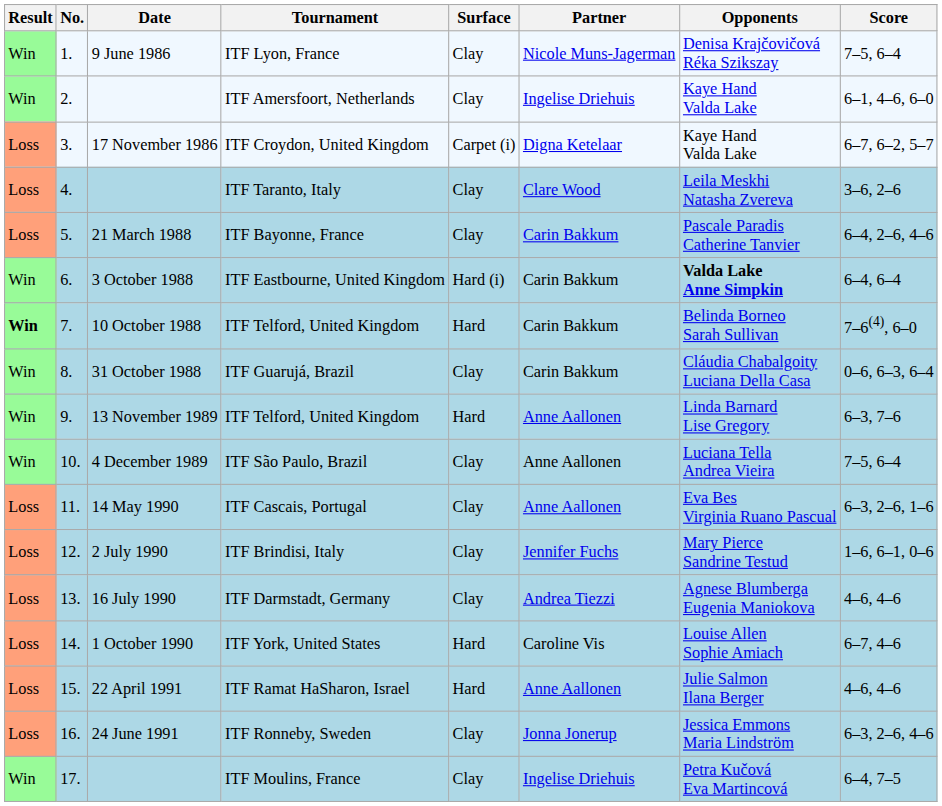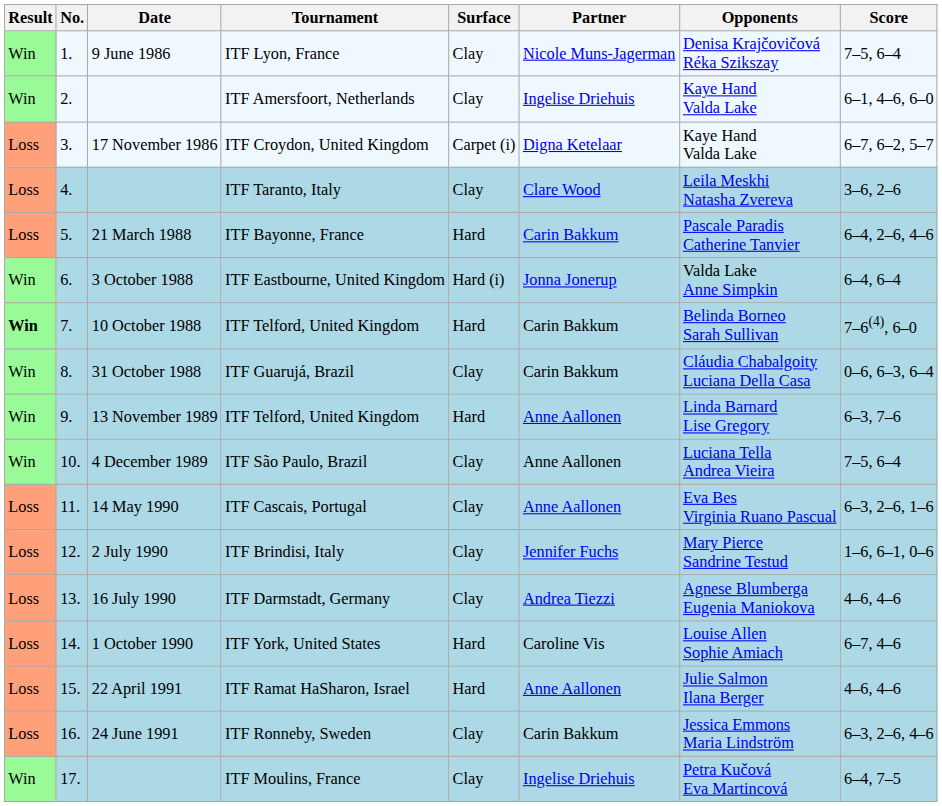 <table class="sortable wikitable" style="font-size:97%;">
 <tr>
 <th>Result</th>
 <th>No.</th>
 <th>Date</th>
 <th>Tournament</th>
 <th>Surface</th>
 <th>Partner</th>
 <th>Opponents</th>
 <th>Score</th>
 </tr>
 <tr style="background:#f0f8ff;">
 <td style="background:#98fb98;">Win</td>
 <td>1.</td>
 <td>9 June 1986</td>
 <td>ITF Lyon, France</td>
 <td>Clay</td>
 <td> <a href='#'>Nicole Muns-Jagerman</a></td>
 <td> <a href='#'>Denisa Krajčovičová</a> <br>  <a href='#'>Réka Szikszay</a></td>
 <td>7–5, 6–4</td>
 </tr>
 <tr style="background:#f0f8ff;">
 <td style="background:#98fb98;">Win</td>
 <td>2.</td>
 <td></td>
 <td>ITF Amersfoort, Netherlands</td>
 <td>Clay</td>
 <td> <a href='#'>Ingelise Driehuis</a></td>
 <td> <a href='#'>Kaye Hand</a> <br>  <a href='#'>Valda Lake</a></td>
 <td>6–1, 4–6, 6–0</td>
 </tr>
 <tr style="background:#f0f8ff;">
 <td style="background:#ffa07a;">Loss</td>
 <td>3.</td>
 <td>17 November 1986</td>
 <td>ITF Croydon, United Kingdom</td>
 <td>Carpet (i)</td>
 <td> <a href='#'>Digna Ketelaar</a></td>
 <td> Kaye Hand <br>  Valda Lake</td>
 <td>6–7, 6–2, 5–7</td>
 </tr>
 <tr style="background:lightblue;">
 <td style="background:#ffa07a;">Loss</td>
 <td>4.</td>
 <td></td>
 <td>ITF Taranto, Italy</td>
 <td>Clay</td>
 <td> <a href='#'>Clare Wood</a></td>
 <td> <a href='#'>Leila Meskhi</a> <br>  <a href='#'>Natasha Zvereva</a></td>
 <td>3–6, 2–6</td>
 </tr>
 <tr style="background:lightblue;">
 <td style="background:#ffa07a;">Loss</td>
 <td>5.</td>
 <td>21 March 1988</td>
 <td>ITF Bayonne, France</td>
-<td>Clay</td>
+<td>Hard</td>
 <td> <a href='#'>Carin Bakkum</a></td>
 <td> <a href='#'>Pascale Paradis</a> <br>  <a href='#'>Catherine Tanvier</a></td>
 <td>6–4, 2–6, 4–6</td>
 </tr>
 <tr style="background:lightblue;">
 <td style="background:#98fb98;">Win</td>
 <td>6.</td>
 <td>3 October 1988</td>
 <td>ITF Eastbourne, United Kingdom</td>
 <td>Hard (i)</td>
-<td> Carin Bakkum</td>
-<td><strong> Valda Lake <br>  <a href='#'>Anne Simpkin</a></strong></td>
+<td> <a href='#'>Jonna Jonerup</a></td>
+<td> Valda Lake <br>  <a href='#'>Anne Simpkin</a></td>
 <td>6–4, 6–4</td>
 </tr>
 <tr style="background:lightblue;">
 <td style="background:#98fb98;"><strong>Win</strong></td>
 <td>7.</td>
 <td>10 October 1988</td>
 <td>ITF Telford, United Kingdom</td>
 <td>Hard</td>
 <td> Carin Bakkum</td>
 <td> <a href='#'>Belinda Borneo</a> <br>  <a href='#'>Sarah Sullivan</a></td>
 <td>7–6<sup>(4)</sup>, 6–0</td>
 </tr>
 <tr style="background:lightblue;">
 <td style="background:#98fb98;">Win</td>
 <td>8.</td>
 <td>31 October 1988</td>
 <td>ITF Guarujá, Brazil</td>
 <td>Clay</td>
 <td> Carin Bakkum</td>
 <td> <a href='#'>Cláudia Chabalgoity</a> <br>  <a href='#'>Luciana Della Casa</a></td>
 <td>0–6, 6–3, 6–4</td>
 </tr>
 <tr style="background:lightblue;">
 <td style="background:#98fb98;">Win</td>
 <td>9.</td>
 <td>13 November 1989</td>
 <td>ITF Telford, United Kingdom</td>
 <td>Hard</td>
 <td> <a href='#'>Anne Aallonen</a></td>
 <td> <a href='#'>Linda Barnard</a> <br>  <a href='#'>Lise Gregory</a></td>
 <td>6–3, 7–6</td>
 </tr>
 <tr style="background:lightblue;">
 <td style="background:#98fb98;">Win</td>
 <td>10.</td>
 <td>4 December 1989</td>
 <td>ITF São Paulo, Brazil</td>
 <td>Clay</td>
 <td> Anne Aallonen</td>
 <td> <a href='#'>Luciana Tella</a> <br>  <a href='#'>Andrea Vieira</a></td>
 <td>7–5, 6–4</td>
 </tr>
 <tr style="background:lightblue;">
 <td style="background:#ffa07a;">Loss</td>
 <td>11.</td>
 <td>14 May 1990</td>
 <td>ITF Cascais, Portugal</td>
 <td>Clay</td>
 <td> <a href='#'>Anne Aallonen</a></td>
 <td> <a href='#'>Eva Bes</a> <br>  <a href='#'>Virginia Ruano Pascual</a></td>
 <td>6–3, 2–6, 1–6</td>
 </tr>
 <tr style="background:lightblue;">
 <td style="background:#ffa07a;">Loss</td>
 <td>12.</td>
 <td>2 July 1990</td>
 <td>ITF Brindisi, Italy</td>
 <td>Clay</td>
 <td> <a href='#'>Jennifer Fuchs</a></td>
 <td> <a href='#'>Mary Pierce</a> <br>  <a href='#'>Sandrine Testud</a></td>
 <td>1–6, 6–1, 0–6</td>
 </tr>
 <tr style="background:lightblue;">
 <td style="background:#ffa07a;">Loss</td>
 <td>13.</td>
 <td>16 July 1990</td>
 <td>ITF Darmstadt, Germany</td>
 <td>Clay</td>
 <td> <a href='#'>Andrea Tiezzi</a></td>
 <td> <a href='#'>Agnese Blumberga</a> <br>  <a href='#'>Eugenia Maniokova</a></td>
 <td>4–6, 4–6</td>
 </tr>
 <tr style="background:lightblue;">
 <td style="background:#ffa07a;">Loss</td>
 <td>14.</td>
 <td>1 October 1990</td>
 <td>ITF York, United States</td>
 <td>Hard</td>
 <td> Caroline Vis</td>
 <td> <a href='#'>Louise Allen</a> <br>  <a href='#'>Sophie Amiach</a></td>
 <td>6–7, 4–6</td>
 </tr>
 <tr style="background:lightblue;">
 <td style="background:#ffa07a;">Loss</td>
 <td>15.</td>
 <td>22 April 1991</td>
 <td>ITF Ramat HaSharon, Israel</td>
 <td>Hard</td>
 <td> <a href='#'>Anne Aallonen</a></td>
 <td> <a href='#'>Julie Salmon</a> <br>  <a href='#'>Ilana Berger</a></td>
 <td>4–6, 4–6</td>
 </tr>
 <tr style="background:lightblue;">
 <td style="background:#ffa07a;">Loss</td>
 <td>16.</td>
 <td>24 June 1991</td>
 <td>ITF Ronneby, Sweden</td>
 <td>Clay</td>
-<td> <a href='#'>Jonna Jonerup</a></td>
+<td> Carin Bakkum</td>
 <td> <a href='#'>Jessica Emmons</a> <br>  <a href='#'>Maria Lindström</a></td>
 <td>6–3, 2–6, 4–6</td>
 </tr>
 <tr style="background:lightblue;">
 <td style="background:#98fb98;">Win</td>
 <td>17.</td>
 <td></td>
 <td>ITF Moulins, France</td>
 <td>Clay</td>
 <td> <a href='#'>Ingelise Driehuis</a></td>
 <td> <a href='#'>Petra Kučová</a> <br>  <a href='#'>Eva Martincová</a></td>
 <td>6–4, 7–5</td>
 </tr>
 </table>
